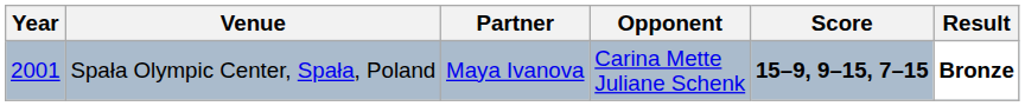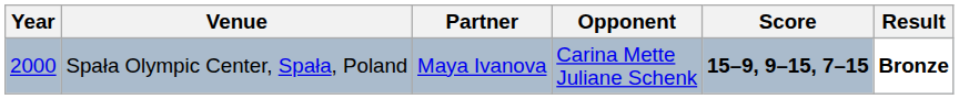 <table class="sortable wikitable" style="font-size: 90%;">
 <tr>
 <th>Year</th>
 <th>Venue</th>
 <th>Partner</th>
 <th>Opponent</th>
 <th>Score</th>
 <th>Result</th>
 </tr>
 <tr style="background:#AABBCC">
-<td align="center"><a href='#'>2001</a></td>
+<td align="center"><a href='#'>2000</a></td>
 <td align="left">Spała Olympic Center, <a href='#'>Spała</a>, Poland</td>
 <td align="left"> <a href='#'>Maya Ivanova</a></td>
 <td align="left"> <a href='#'>Carina Mette</a><br> <a href='#'>Juliane Schenk</a></td>
 <td align="left"><strong>15–9, 9–15, 7–15</strong></td>
 <td style="text-align:left; background:white"> <strong>Bronze</strong></td>
 </tr>
 </table>
